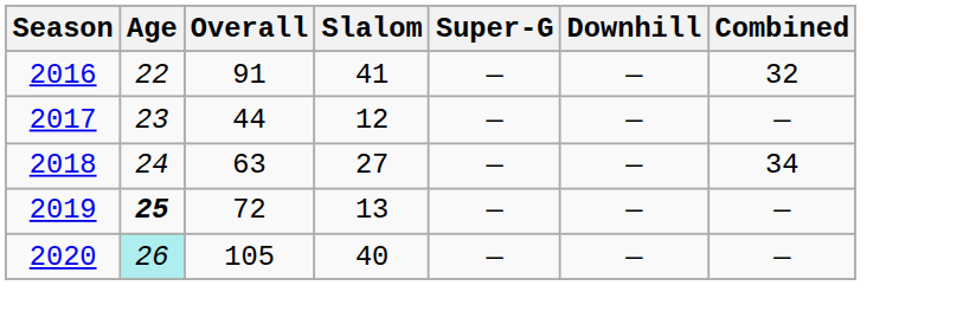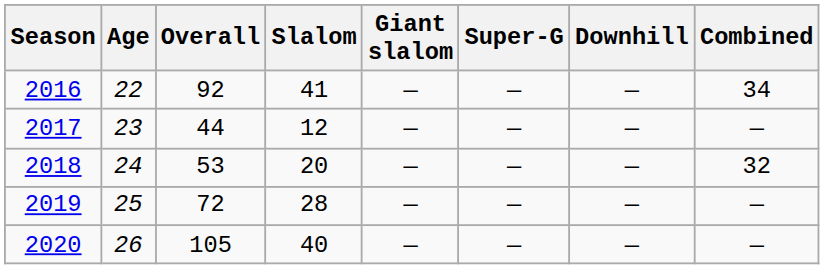 <table class=wikitable style="text-align:center">
 <tr>
 <th>Season</th>
 <th>Age</th>
 <th>Overall</th>
 <th>Slalom</th>
+<th>Giant<br>slalom</th>
 <th>Super-G</th>
 <th>Downhill</th>
 <th>Combined</th>
 </tr>
 <tr>
 <td><a href='#'>2016</a></td>
 <td><em>22</em></td>
-<td>91</td>
+<td>92</td>
 <td>41</td>
 <td>—</td>
 <td>—</td>
-<td>32</td>
+<td>—</td>
+<td>34</td>
 </tr>
 <tr>
 <td><a href='#'>2017</a></td>
 <td><em>23</em></td>
 <td>44</td>
 <td>12</td>
 <td>—</td>
 <td>—</td>
 <td>—</td>
+<td>—</td>
 </tr>
 <tr>
 <td><a href='#'>2018</a></td>
 <td><em>24</em></td>
-<td>63</td>
-<td>27</td>
+<td>53</td>
+<td>20</td>
 <td>—</td>
 <td>—</td>
-<td>34</td>
+<td>—</td>
+<td>32</td>
 </tr>
 <tr>
 <td><a href='#'>2019</a></td>
-<td><strong><em>25</em></strong></td>
+<td><em>25</em></td>
 <td>72</td>
-<td>13</td>
+<td>28</td>
+<td>—</td>
 <td>—</td>
 <td>—</td>
 <td>—</td>
 </tr>
 <tr>
 <td><a href='#'>2020</a></td>
-<td style="background: paleturquoise;"><em>26</em></td>
+<td><em>26</em></td>
 <td>105</td>
 <td>40</td>
 <td>—</td>
 <td>—</td>
 <td>—</td>
+<td>—</td>
 </tr>
 </table>
